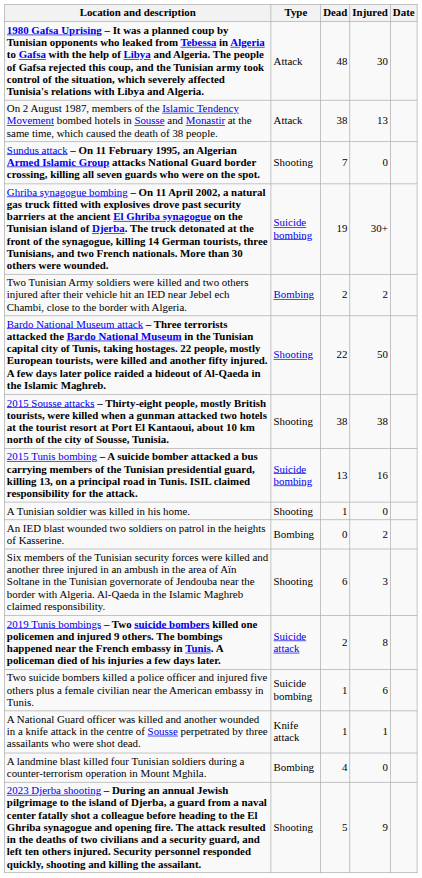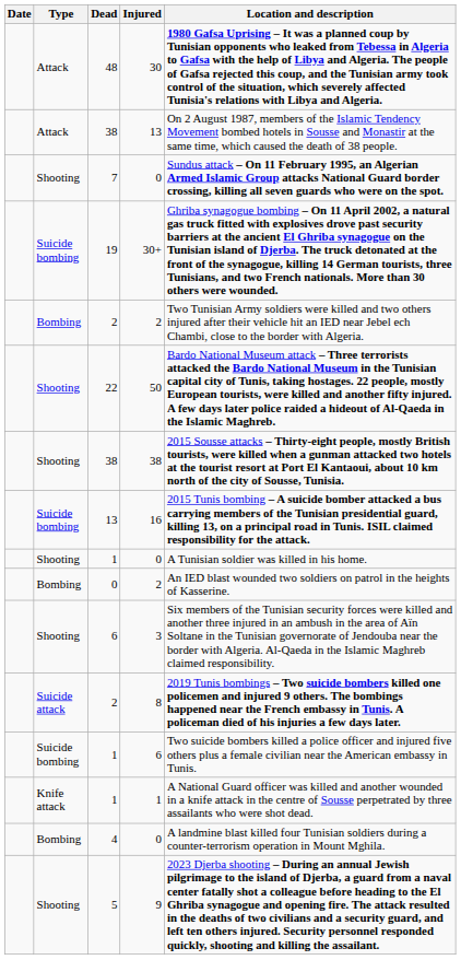 <table class="wikitable sortable">
 <tr>
-<th class="unsortable">Location and description</th>
+<th>Date</th>
 <th>Type</th>
 <th>Dead</th>
 <th>Injured</th>
-<th>Date</th>
+<th class="unsortable">Location and description</th>
 </tr>
 <tr>
-<td><strong><a href='#'>1980 Gafsa Uprising</a> – It was a planned coup by Tunisian opponents who leaked from <a href='#'>Tebessa</a> in <a href='#'>Algeria</a> to <a href='#'>Gafsa</a> with the help of <a href='#'>Libya</a> and Algeria. The people of Gafsa rejected this coup, and the Tunisian army took control of the situation, which severely affected Tunisia's relations with Libya and Algeria.</td>
+<td></td>
 <td>Attack</td>
 <td align="right">48</td>
 <td align="right">30</td>
-<td></td>
+<td><strong><a href='#'>1980 Gafsa Uprising</a> – It was a planned coup by Tunisian opponents who leaked from <a href='#'>Tebessa</a> in <a href='#'>Algeria</a> to <a href='#'>Gafsa</a> with the help of <a href='#'>Libya</a> and Algeria. The people of Gafsa rejected this coup, and the Tunisian army took control of the situation, which severely affected Tunisia's relations with Libya and Algeria.</td>
 </tr>
 <tr>
-<td>On 2 August 1987, members of the <a href='#'>Islamic Tendency Movement</a> bombed hotels in <a href='#'>Sousse</a> and <a href='#'>Monastir</a> at the same time, which caused the death of 38 people.</td>
+<td></td>
 <td>Attack</td>
 <td align="right">38</td>
 <td align="right">13</td>
-<td></td>
+<td>On 2 August 1987, members of the <a href='#'>Islamic Tendency Movement</a> bombed hotels in <a href='#'>Sousse</a> and <a href='#'>Monastir</a> at the same time, which caused the death of 38 people.</td>
 </tr>
 <tr>
-<td></strong><a href='#'>Sundus attack</a><strong> – On 11 February 1995, an Algerian <a href='#'>Armed Islamic Group</a> attacks National Guard border crossing, killing all seven guards who were on the spot.</td>
+<td></td>
 <td>Shooting</td>
 <td align="right">7</td>
 <td align="right">0</td>
-<td></td>
+<td></strong><a href='#'>Sundus attack</a><strong> – On 11 February 1995, an Algerian <a href='#'>Armed Islamic Group</a> attacks National Guard border crossing, killing all seven guards who were on the spot.</td>
 </tr>
 <tr>
-<td></strong><a href='#'>Ghriba synagogue bombing</a><strong> – On 11 April 2002, a natural gas truck fitted with explosives drove past security barriers at the ancient <a href='#'>El Ghriba synagogue</a> on the Tunisian island of <a href='#'>Djerba</a>. The truck detonated at the front of the synagogue, killing 14 German tourists, three Tunisians, and two French nationals. More than 30 others were wounded.</td>
+<td></td>
 <td><a href='#'>Suicide bombing</a></td>
 <td align="right">19</td>
 <td align="right">30+</td>
-<td></td>
+<td></strong><a href='#'>Ghriba synagogue bombing</a><strong> – On 11 April 2002, a natural gas truck fitted with explosives drove past security barriers at the ancient <a href='#'>El Ghriba synagogue</a> on the Tunisian island of <a href='#'>Djerba</a>. The truck detonated at the front of the synagogue, killing 14 German tourists, three Tunisians, and two French nationals. More than 30 others were wounded.</td>
 </tr>
 <tr>
-<td>Two Tunisian Army soldiers were killed and two others injured after their vehicle hit an IED near Jebel ech Chambi, close to the border with Algeria.</td>
+<td></td>
 <td><a href='#'>Bombing</a></td>
 <td align="right">2</td>
 <td align="right">2</td>
-<td></td>
+<td>Two Tunisian Army soldiers were killed and two others injured after their vehicle hit an IED near Jebel ech Chambi, close to the border with Algeria.</td>
 </tr>
 <tr>
-<td></strong><a href='#'>Bardo National Museum attack</a><strong> – Three terrorists attacked the <a href='#'>Bardo National Museum</a> in the Tunisian capital city of Tunis, taking hostages. 22 people, mostly European tourists, were killed and another fifty injured. A few days later police raided a hideout of Al-Qaeda in the Islamic Maghreb.</td>
+<td></td>
 <td><a href='#'>Shooting</a></td>
 <td align="right">22</td>
 <td align="right">50</td>
-<td></td>
+<td></strong><a href='#'>Bardo National Museum attack</a><strong> – Three terrorists attacked the <a href='#'>Bardo National Museum</a> in the Tunisian capital city of Tunis, taking hostages. 22 people, mostly European tourists, were killed and another fifty injured. A few days later police raided a hideout of Al-Qaeda in the Islamic Maghreb.</td>
 </tr>
 <tr>
-<td></strong><a href='#'>2015 Sousse attacks</a><strong> – Thirty-eight people, mostly British tourists, were killed when a gunman attacked two hotels at the tourist resort at Port El Kantaoui, about 10 km north of the city of Sousse, Tunisia.</td>
+<td></td>
 <td>Shooting</td>
 <td align="right">38</td>
 <td align="right">38</td>
-<td></td>
+<td></strong><a href='#'>2015 Sousse attacks</a><strong> – Thirty-eight people, mostly British tourists, were killed when a gunman attacked two hotels at the tourist resort at Port El Kantaoui, about 10 km north of the city of Sousse, Tunisia.</td>
 </tr>
 <tr>
-<td></strong><a href='#'>2015 Tunis bombing</a><strong> – A suicide bomber attacked a bus carrying members of the Tunisian presidential guard, killing 13, on a principal road in Tunis. ISIL claimed responsibility for the attack.</td>
+<td></td>
 <td><a href='#'>Suicide bombing</a></td>
 <td align="right">13</td>
 <td align="right">16</td>
-<td></td>
+<td></strong><a href='#'>2015 Tunis bombing</a><strong> – A suicide bomber attacked a bus carrying members of the Tunisian presidential guard, killing 13, on a principal road in Tunis. ISIL claimed responsibility for the attack.</td>
 </tr>
 <tr>
-<td>A Tunisian soldier was killed in his home.</td>
+<td></td>
 <td>Shooting</td>
 <td align="right">1</td>
 <td align="right">0</td>
-<td></td>
+<td>A Tunisian soldier was killed in his home.</td>
 </tr>
 <tr>
-<td>An IED blast wounded two soldiers on patrol in the heights of Kasserine.</td>
+<td></td>
 <td>Bombing</td>
 <td align="right">0</td>
 <td align="right">2</td>
-<td></td>
+<td>An IED blast wounded two soldiers on patrol in the heights of Kasserine.</td>
 </tr>
 <tr>
-<td>Six members of the Tunisian security forces were killed and another three injured in an ambush in the area of Aïn Soltane in the Tunisian governorate of Jendouba near the border with Algeria. Al-Qaeda in the Islamic Maghreb claimed responsibility.</td>
+<td></td>
 <td>Shooting</td>
 <td align="right">6</td>
 <td align="right">3</td>
-<td></td>
+<td>Six members of the Tunisian security forces were killed and another three injured in an ambush in the area of Aïn Soltane in the Tunisian governorate of Jendouba near the border with Algeria. Al-Qaeda in the Islamic Maghreb claimed responsibility.</td>
 </tr>
 <tr>
-<td></strong><a href='#'>2019 Tunis bombings</a><strong> – Two <a href='#'>suicide bombers</a> killed one policemen and injured 9 others. The bombings happened near the French embassy in <a href='#'>Tunis</a>. A policeman died of his injuries a few days later.</td>
+<td></td>
 <td><a href='#'>Suicide attack</a></td>
 <td align="right">2</td>
 <td align="right">8</td>
-<td></td>
+<td></strong><a href='#'>2019 Tunis bombings</a><strong> – Two <a href='#'>suicide bombers</a> killed one policemen and injured 9 others. The bombings happened near the French embassy in <a href='#'>Tunis</a>. A policeman died of his injuries a few days later.</td>
 </tr>
 <tr>
-<td>Two suicide bombers killed a police officer and injured five others plus a female civilian near the American embassy in Tunis.</td>
+<td></td>
 <td>Suicide bombing</td>
 <td align="right">1</td>
 <td align="right">6</td>
-<td></td>
+<td>Two suicide bombers killed a police officer and injured five others plus a female civilian near the American embassy in Tunis.</td>
 </tr>
 <tr>
-<td>A National Guard officer was killed and another wounded in a knife attack in the centre of <a href='#'>Sousse</a> perpetrated by three assailants who were shot dead.</td>
+<td></td>
 <td>Knife attack</td>
 <td align="right">1</td>
 <td align="right">1</td>
-<td></td>
+<td>A National Guard officer was killed and another wounded in a knife attack in the centre of <a href='#'>Sousse</a> perpetrated by three assailants who were shot dead.</td>
 </tr>
 <tr>
-<td>A landmine blast killed four Tunisian soldiers during a counter-terrorism operation in Mount Mghila.</td>
+<td></td>
 <td>Bombing</td>
 <td align="right">4</td>
 <td align="right">0</td>
-<td></td>
+<td>A landmine blast killed four Tunisian soldiers during a counter-terrorism operation in Mount Mghila.</td>
 </tr>
 <tr>
-<td></strong><a href='#'>2023 Djerba shooting</a><strong> – During an annual Jewish pilgrimage to the island of Djerba, a guard from a naval center fatally shot a colleague before heading to the El Ghriba synagogue and opening fire. The attack resulted in the deaths of two civilians and a security guard, and left ten others injured. Security personnel responded quickly, shooting and killing the assailant.</td>
+<td></td>
 <td>Shooting</td>
 <td align="right">5</td>
 <td align="right">9</td>
-<td></td>
+<td></strong><a href='#'>2023 Djerba shooting</a><strong> – During an annual Jewish pilgrimage to the island of Djerba, a guard from a naval center fatally shot a colleague before heading to the El Ghriba synagogue and opening fire. The attack resulted in the deaths of two civilians and a security guard, and left ten others injured. Security personnel responded quickly, shooting and killing the assailant.</td>
 </tr>
 </table>
